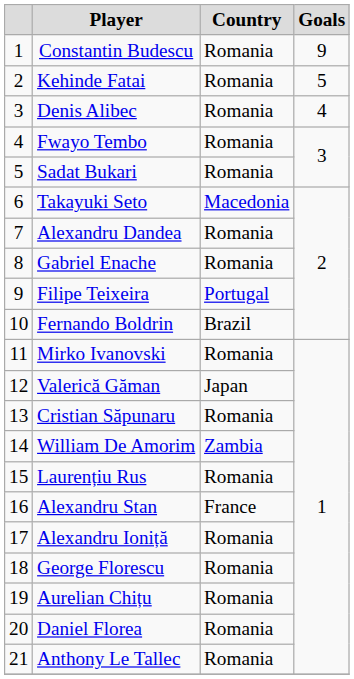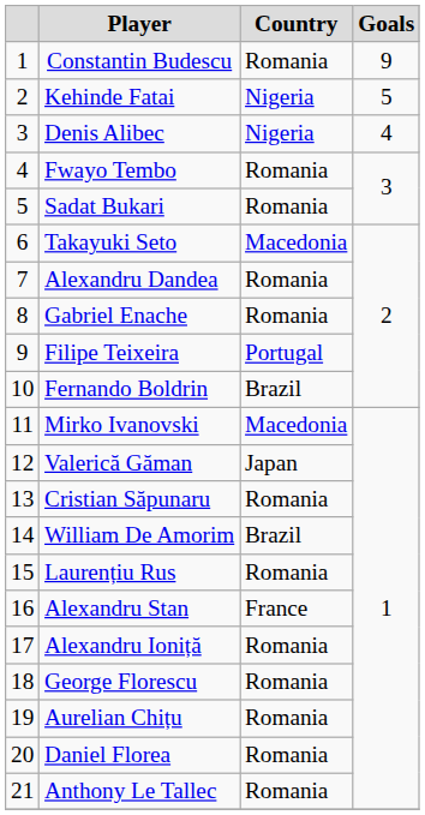 <table class="wikitable" style="text-align: center;">
 <tr>
 <th style="background:#DCDCDC"></th>
 <th style="background:#DCDCDC">Player</th>
 <th style="background:#DCDCDC">Country</th>
 <th width="35" style="background:#DCDCDC">Goals</th>
 </tr>
 <tr>
 <td>1</td>
 <td><a href='#'>Constantin Budescu</a></td>
 <td align="left"> Romania</td>
 <td>9</td>
 </tr>
 <tr>
 <td>2</td>
 <td align="left"><a href='#'>Kehinde Fatai</a></td>
-<td align="left"> Romania</td>
+<td align="left"> <a href='#'>Nigeria</a></td>
 <td align="center">5</td>
 </tr>
 <tr>
 <td>3</td>
 <td align="left"><a href='#'>Denis Alibec</a></td>
-<td align="left"> Romania</td>
+<td align="left"> <a href='#'>Nigeria</a></td>
 <td align="center">4</td>
 </tr>
 <tr>
 <td>4</td>
 <td align="left"><a href='#'>Fwayo Tembo</a></td>
 <td align="left"> Romania</td>
 <td rowspan="2" align="center">3</td>
 </tr>
 <tr>
 <td>5</td>
 <td align="left"><a href='#'>Sadat Bukari</a></td>
 <td align="left"> Romania</td>
 </tr>
 <tr>
 <td>6</td>
 <td align="left"><a href='#'>Takayuki Seto</a></td>
 <td align="left"> <a href='#'>Macedonia</a></td>
 <td rowspan="5" align="center">2</td>
 </tr>
 <tr>
 <td>7</td>
 <td align="left"><a href='#'>Alexandru Dandea</a></td>
 <td align="left"> Romania</td>
 </tr>
 <tr>
 <td>8</td>
 <td align="left"><a href='#'>Gabriel Enache</a></td>
 <td align="left"> Romania</td>
 </tr>
 <tr>
 <td>9</td>
 <td align="left"><a href='#'>Filipe Teixeira</a></td>
 <td align="left"> <a href='#'>Portugal</a></td>
 </tr>
 <tr>
 <td>10</td>
 <td align="left"><a href='#'>Fernando Boldrin</a></td>
 <td align="left"> Brazil</td>
 </tr>
 <tr>
 <td>11</td>
 <td align="left"><a href='#'>Mirko Ivanovski</a></td>
-<td align="left"> Romania</td>
+<td align="left"> <a href='#'>Macedonia</a></td>
 <td rowspan="11" align="center">1</td>
 </tr>
 <tr>
 <td>12</td>
 <td align="left"><a href='#'>Valerică Găman</a></td>
 <td align="left"> Japan</td>
 </tr>
 <tr>
 <td>13</td>
 <td align="left"><a href='#'>Cristian Săpunaru</a></td>
 <td align="left"> Romania</td>
 </tr>
 <tr>
 <td>14</td>
 <td align="left"><a href='#'>William De Amorim</a></td>
-<td align="left"> <a href='#'>Zambia</a></td>
+<td align="left"> Brazil</td>
 </tr>
 <tr>
 <td>15</td>
 <td align="left"><a href='#'>Laurențiu Rus</a></td>
 <td align="left"> Romania</td>
 </tr>
 <tr>
 <td>16</td>
 <td align="left"><a href='#'>Alexandru Stan</a></td>
 <td align="left"> France</td>
 </tr>
 <tr>
 <td>17</td>
 <td align="left"><a href='#'>Alexandru Ioniță</a></td>
 <td align="left"> Romania</td>
 </tr>
 <tr>
 <td>18</td>
 <td align="left"><a href='#'>George Florescu</a></td>
 <td align="left"> Romania</td>
 </tr>
 <tr>
 <td>19</td>
 <td align="left"><a href='#'>Aurelian Chițu</a></td>
 <td align="left"> Romania</td>
 </tr>
 <tr>
 <td>20</td>
 <td align="left"><a href='#'>Daniel Florea</a></td>
 <td align="left"> Romania</td>
 </tr>
 <tr>
 <td>21</td>
 <td align="left"><a href='#'>Anthony Le Tallec</a></td>
 <td align="left"> Romania</td>
 </tr>
 <tr>
 </tr>
 </table>
